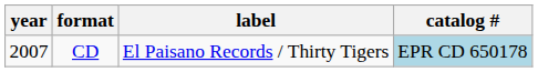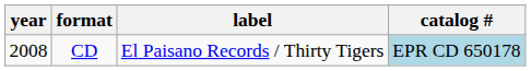 <table class="wikitable" style="text-align:center">
 <tr>
 <th>year</th>
 <th>format</th>
 <th>label</th>
 <th>catalog #</th>
 </tr>
 <tr>
-<td>2007</td>
+<td>2008</td>
 <td><a href='#'>CD</a></td>
 <td><a href='#'>El Paisano Records</a> / Thirty Tigers</td>
 <td style="background: lightblue;">EPR CD 650178</td>
 </tr>
 </table>
